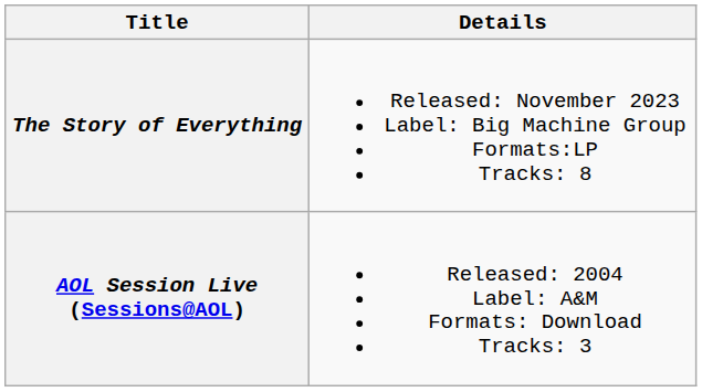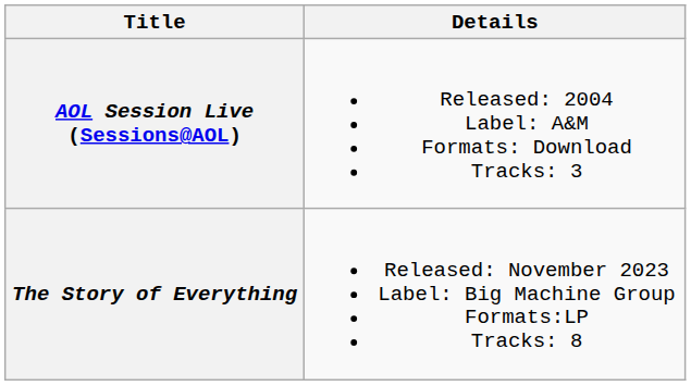 <table class="wikitable plainrowheaders" style="text-align:center;">
 <tr>
 <th style="width:14em;">Title</th>
 <th style="width:18em;">Details</th>
 </tr>
 <tr>
+<th scope="row"><em><a href='#'>AOL</a> Session Live</em> (<a href='#'>Sessions@AOL</a>)</th>
+<td><br><ul><li>Released: 2004</li><li>Label: A&M</li><li>Formats: Download</li><li>Tracks: 3</li></ul></td>
+</tr>
+<tr>
 <th scope="row"><em>The Story of Everything</em></th>
 <td><br><ul><li>Released: November 2023</li><li>Label: Big Machine Group</li><li>Formats:LP</li><li>Tracks: 8</li></ul></td>
 </tr>
-<tr>
-<th scope="row"><em><a href='#'>AOL</a> Session Live</em> (<a href='#'>Sessions@AOL</a>)</th>
-<td><br><ul><li>Released: 2004</li><li>Label: A&M</li><li>Formats: Download</li><li>Tracks: 3</li></ul></td>
-</tr>
 </table>
